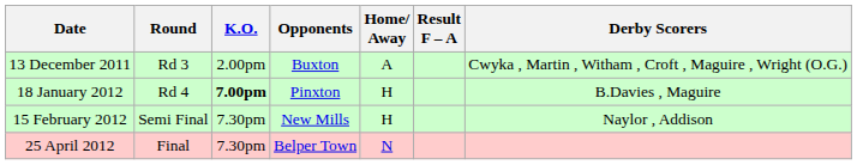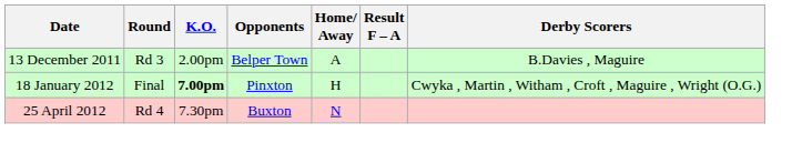 <table class="wikitable" style="text-align:center; font-size:88%">
 <tr>
 <th>Date</th>
 <th>Round</th>
 <th><a href='#'>K.O.</a></th>
 <th>Opponents</th>
 <th>Home/<br>Away</th>
 <th>Result<br>F – A</th>
 <th>Derby Scorers</th>
 </tr>
 <tr bgcolor="#CCFFCC">
 <td>13 December 2011</td>
 <td>Rd 3</td>
 <td>2.00pm</td>
-<td><a href='#'>Buxton</a></td>
+<td><a href='#'>Belper Town</a></td>
 <td>A</td>
 <td></td>
-<td>Cwyka , Martin , Witham , Croft , Maguire , Wright (O.G.) </td>
+<td>B.Davies , Maguire </td>
 </tr>
 <tr bgcolor="#CCFFCC">
 <td>18 January 2012</td>
-<td>Rd 4</td>
+<td>Final</td>
 <td><strong>7.00pm</strong></td>
 <td><a href='#'>Pinxton</a></td>
 <td>H</td>
 <td></td>
-<td>B.Davies , Maguire </td>
-</tr>
-<tr bgcolor="#CCFFCC">
-<td>15 February 2012</td>
-<td>Semi Final</td>
-<td>7.30pm</td>
-<td><a href='#'>New Mills</a></td>
-<td>H</td>
-<td></td>
-<td>Naylor , Addison </td>
+<td>Cwyka , Martin , Witham , Croft , Maguire , Wright (O.G.) </td>
 </tr>
 <tr bgcolor=FFCCCC>
 <td>25 April 2012</td>
-<td>Final</td>
+<td>Rd 4</td>
 <td>7.30pm</td>
-<td><a href='#'>Belper Town</a></td>
+<td><a href='#'>Buxton</a></td>
 <td><a href='#'>N</a></td>
 <td></td>
 <td></td>
 </tr>
 </table>
